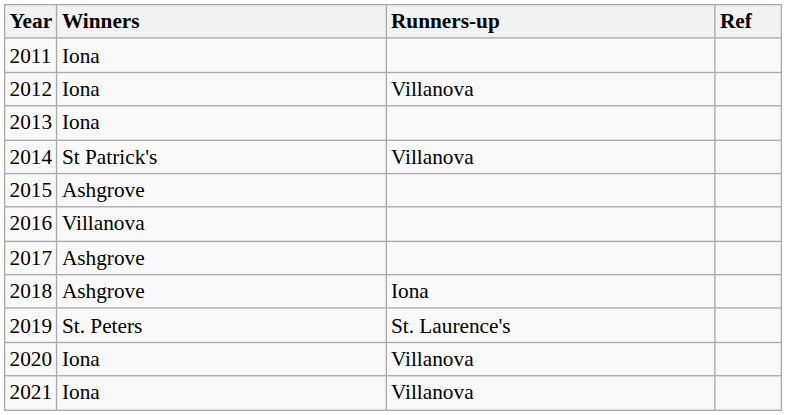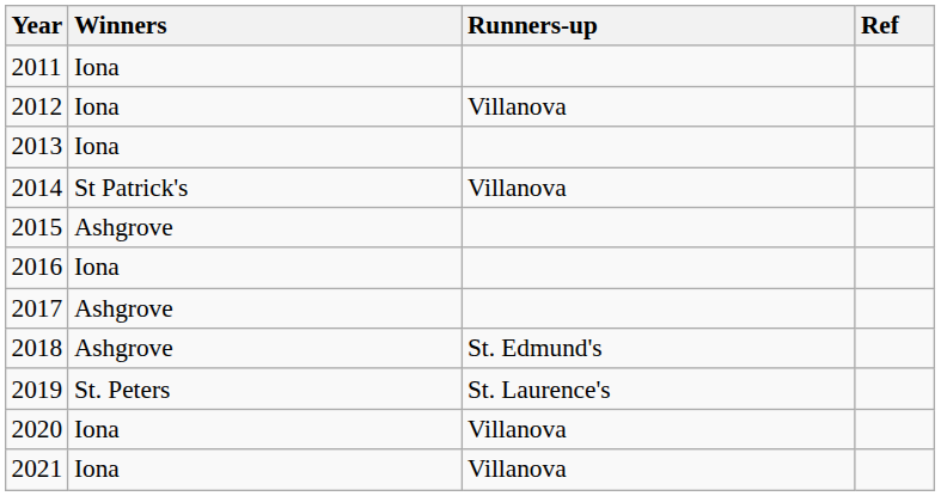 <table class="wikitable">
 <tr>
 <th min-width= 42 style="text-align:left;">Year</th>
 <th width=240 style="text-align:left;">Winners</th>
 <th width=240 style="text-align:left;">Runners-up</th>
 <th width= 42 style="text-align:left;">Ref</th>
 </tr>
 <tr>
 <td>2011</td>
 <td>Iona</td>
 <td></td>
 <td align=center></td>
 </tr>
 <tr>
 <td>2012</td>
 <td>Iona</td>
 <td>Villanova</td>
 <td align=center></td>
 </tr>
 <tr>
 <td>2013</td>
 <td>Iona</td>
 <td></td>
 <td align=center></td>
 </tr>
 <tr>
 <td>2014</td>
 <td>St Patrick's</td>
 <td>Villanova</td>
 <td align=center></td>
 </tr>
 <tr>
 <td>2015</td>
 <td>Ashgrove</td>
 <td></td>
 <td align=center></td>
 </tr>
 <tr>
 <td>2016</td>
-<td>Villanova</td>
+<td>Iona</td>
 <td></td>
 <td align=center></td>
 </tr>
 <tr>
 <td>2017</td>
 <td>Ashgrove</td>
 <td></td>
 <td align=center></td>
 </tr>
 <tr>
 <td>2018</td>
 <td>Ashgrove</td>
-<td>Iona</td>
+<td>St. Edmund's</td>
 <td align=center></td>
 </tr>
 <tr>
 <td>2019</td>
 <td>St. Peters</td>
 <td>St. Laurence's</td>
 <td style="text-align:center;padding:0;line-height:0.7;"></td>
 </tr>
 <tr>
 <td>2020</td>
 <td>Iona</td>
 <td>Villanova</td>
 <td style="text-align:center;padding:0;line-height:0.7;"></td>
 </tr>
 <tr>
 <td>2021</td>
 <td>Iona</td>
 <td>Villanova</td>
 <td align=center></td>
 </tr>
 </table>
